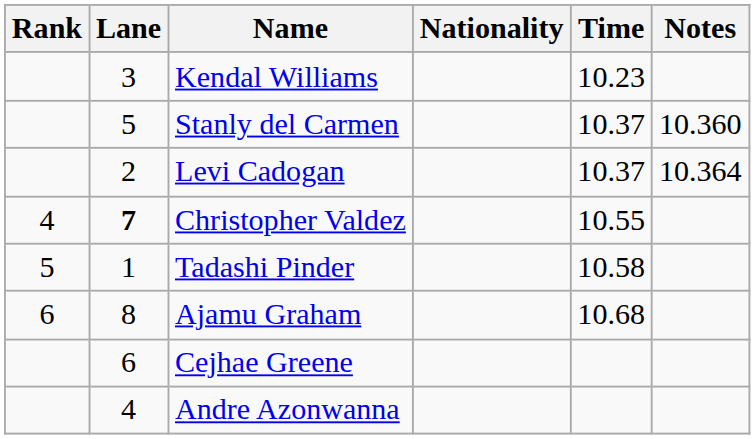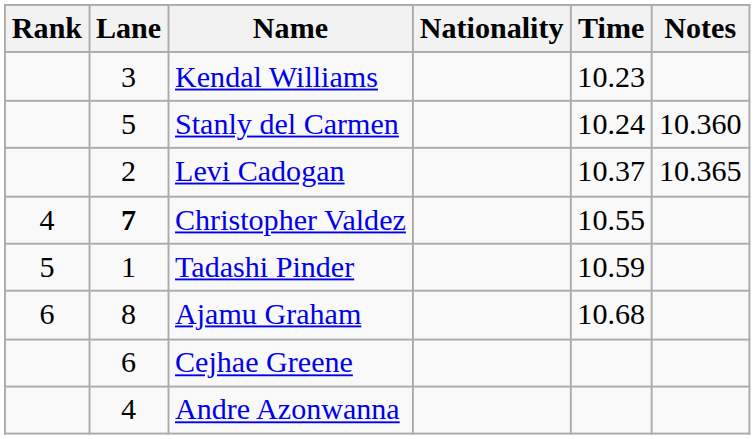 <table class="wikitable sortable" style="text-align:center">
 <tr>
 <th>Rank</th>
 <th>Lane</th>
 <th>Name</th>
 <th>Nationality</th>
 <th>Time</th>
 <th>Notes</th>
 </tr>
 <tr>
 <td></td>
 <td>3</td>
 <td align=left><a href='#'>Kendal Williams</a></td>
 <td align=left></td>
 <td>10.23</td>
 <td></td>
 </tr>
 <tr>
 <td></td>
 <td>5</td>
 <td align=left><a href='#'>Stanly del Carmen</a></td>
 <td align=left></td>
-<td>10.37</td>
+<td>10.24</td>
 <td>10.360</td>
 </tr>
 <tr>
 <td></td>
 <td>2</td>
 <td align=left><a href='#'>Levi Cadogan</a></td>
 <td align=left></td>
 <td>10.37</td>
-<td>10.364</td>
+<td>10.365</td>
 </tr>
 <tr>
 <td>4</td>
 <td><strong>7</strong></td>
 <td align=left><a href='#'>Christopher Valdez</a></td>
 <td align=left></td>
 <td>10.55</td>
 <td></td>
 </tr>
 <tr>
 <td>5</td>
 <td>1</td>
 <td align=left><a href='#'>Tadashi Pinder</a></td>
 <td align=left></td>
-<td>10.58</td>
+<td>10.59</td>
 <td></td>
 </tr>
 <tr>
 <td>6</td>
 <td>8</td>
 <td align=left><a href='#'>Ajamu Graham</a></td>
 <td align=left></td>
 <td>10.68</td>
 <td></td>
 </tr>
 <tr>
 <td></td>
 <td>6</td>
 <td align=left><a href='#'>Cejhae Greene</a></td>
 <td align=left></td>
 <td></td>
 <td></td>
 </tr>
 <tr>
 <td></td>
 <td>4</td>
 <td align=left><a href='#'>Andre Azonwanna</a></td>
 <td align=left></td>
 <td></td>
 <td></td>
 </tr>
 </table>
